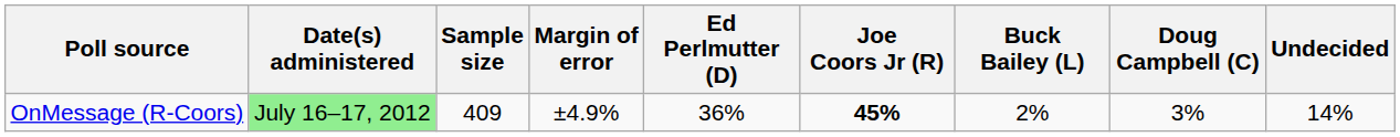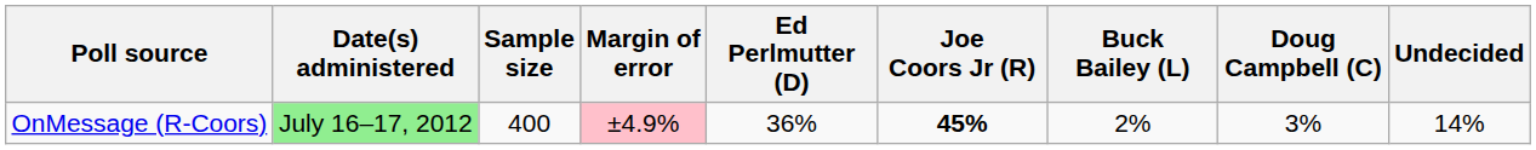 <table class="wikitable">
 <tr>
 <th>Poll source</th>
 <th>Date(s)<br>administered</th>
 <th>Sample<br>size</th>
 <th>Margin of<br>error</th>
 <th style="width:100px;">Ed<br>Perlmutter (D)</th>
 <th style="width:100px;">Joe<br>Coors Jr (R)</th>
 <th style="width:100px;">Buck<br>Bailey (L)</th>
 <th style="width:100px;">Doug<br>Campbell (C)</th>
 <th>Undecided</th>
 </tr>
 <tr>
 <td><a href='#'>OnMessage (R-Coors)</a></td>
 <td align=center style="background: lightgreen;">July 16–17, 2012</td>
-<td align=center>409</td>
-<td align=center>±4.9%</td>
+<td align=center>400</td>
+<td align=center style="background: pink;">±4.9%</td>
 <td align=center>36%</td>
 <td align=center ><strong>45%</strong></td>
 <td align=center>2%</td>
 <td align=center>3%</td>
 <td align=center>14%</td>
 </tr>
 </table>
